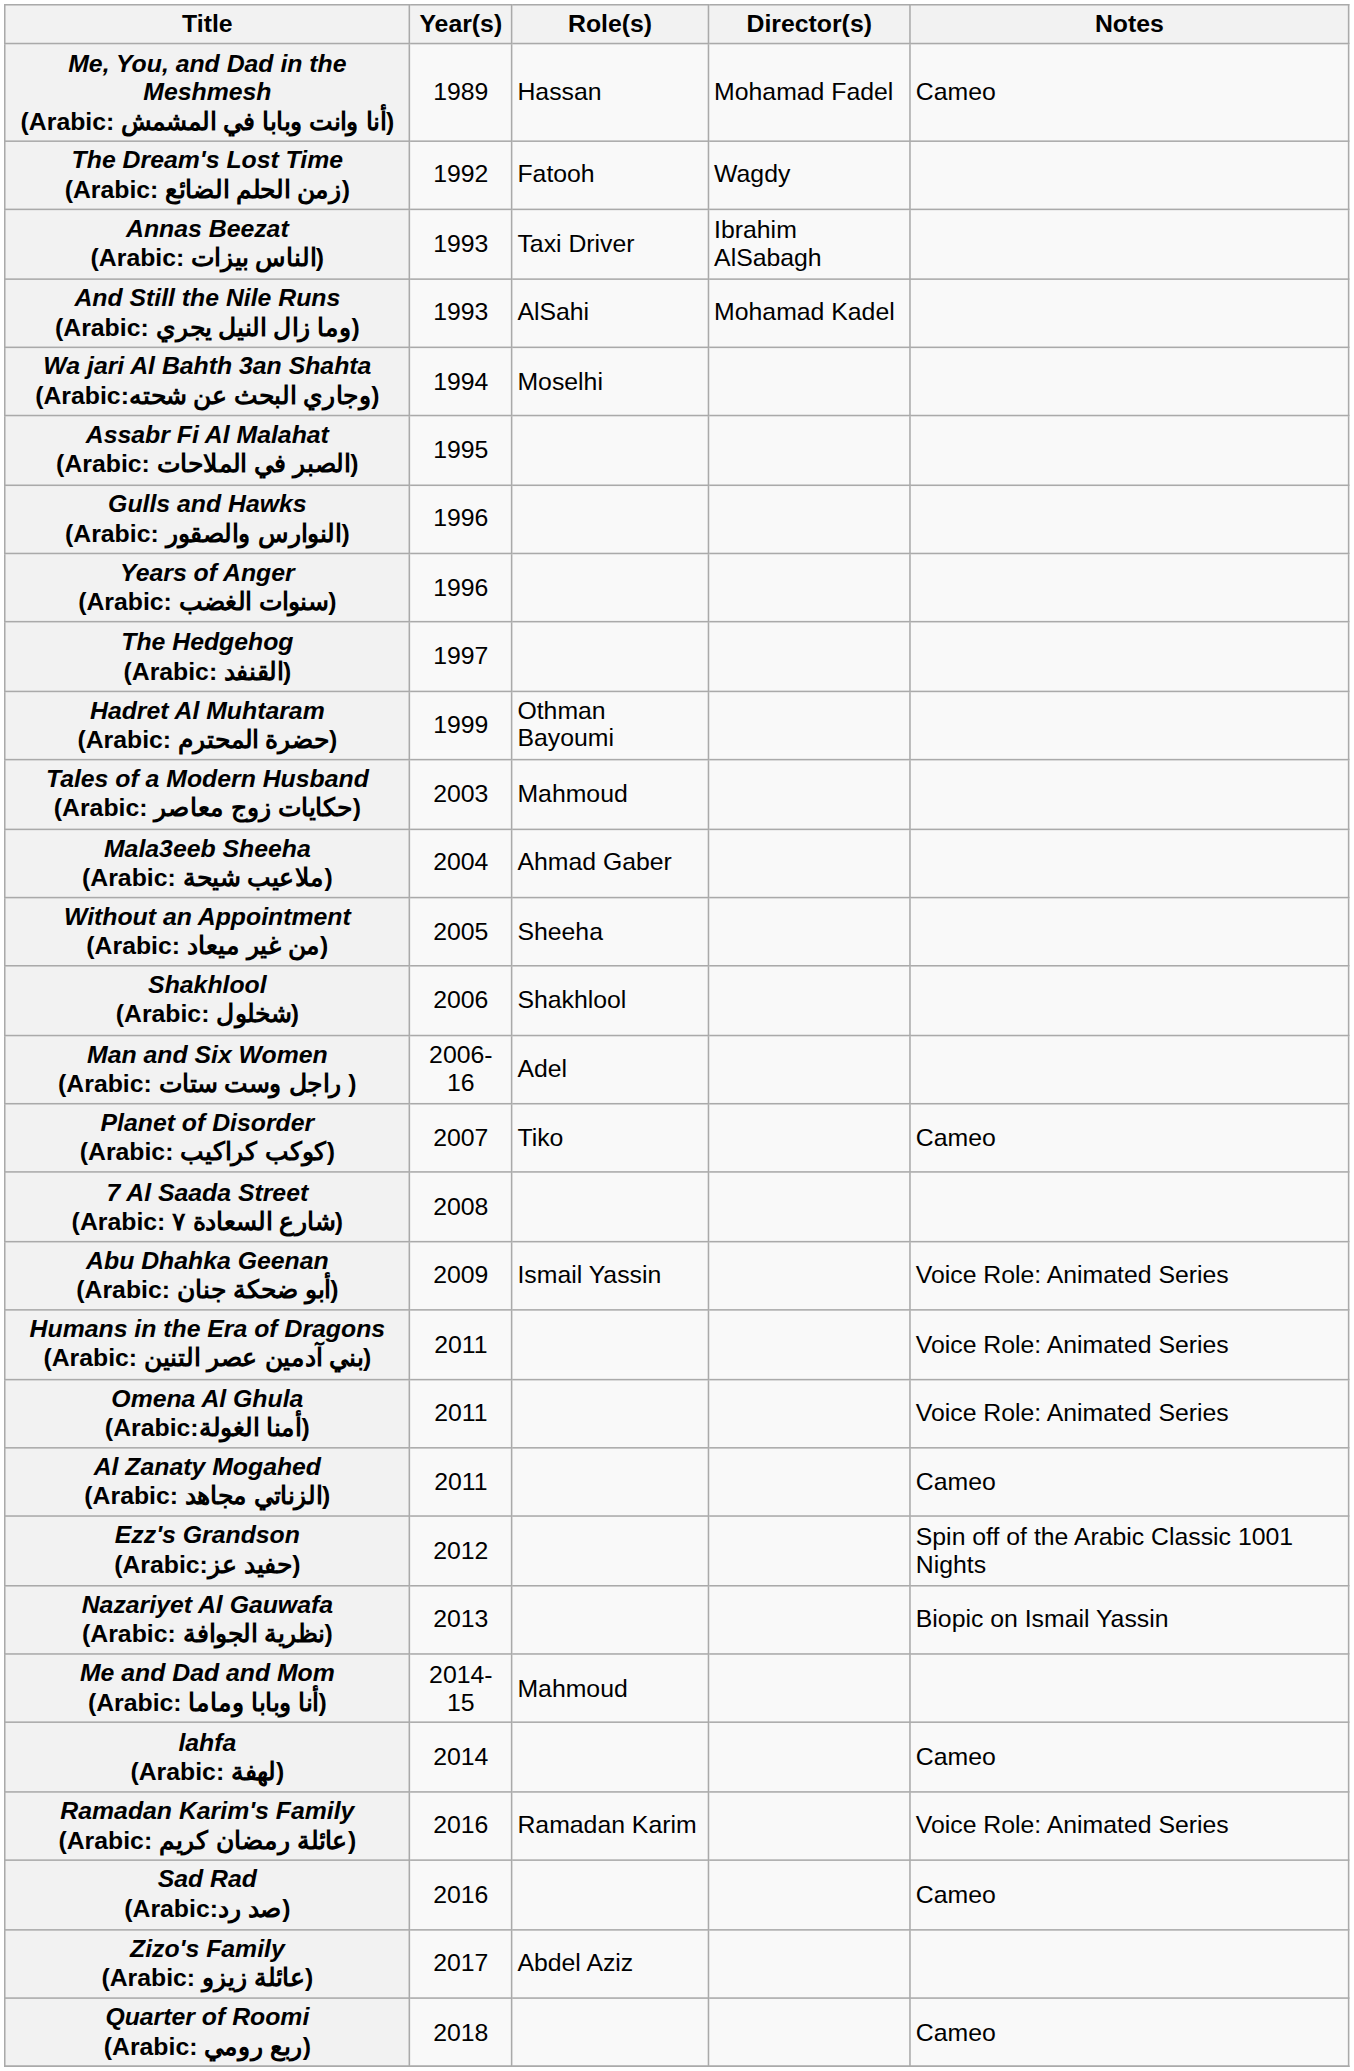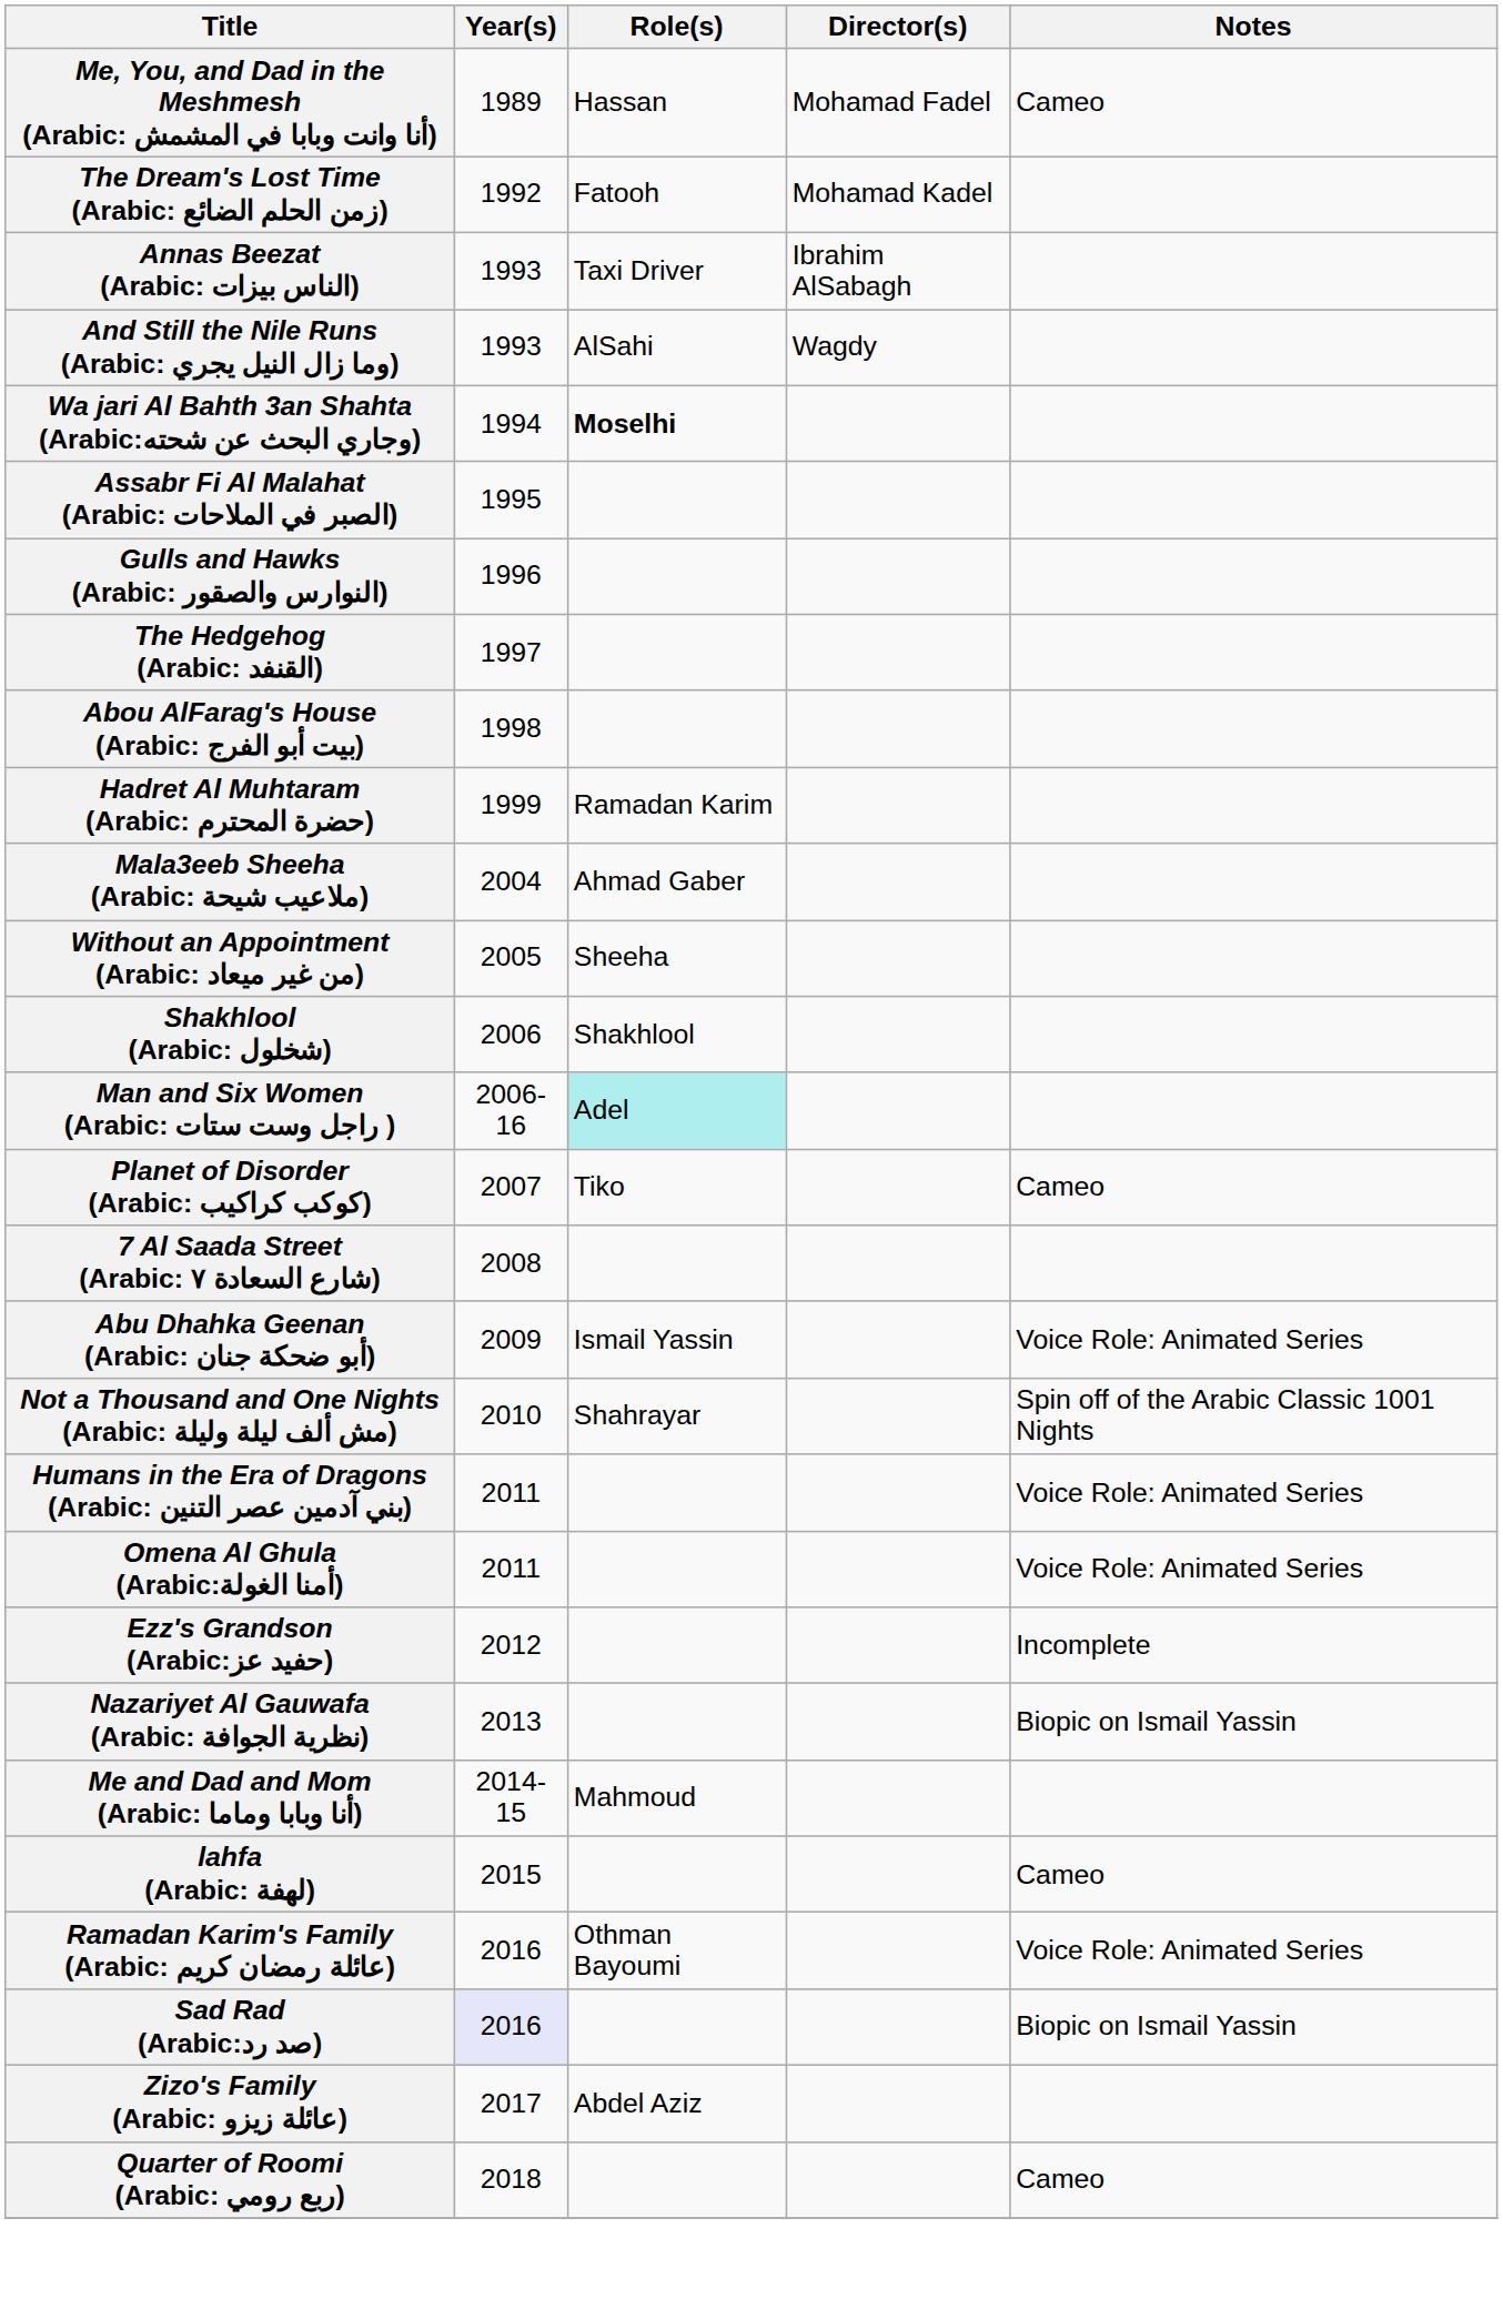 <table class="wikitable plainrowheaders sortable">
 <tr>
 <th scope="col">Title</th>
 <th scope="col">Year(s)</th>
 <th scope="col">Role(s)</th>
 <th scope="col">Director(s)</th>
 <th scope="col" class="unsortable">Notes</th>
 </tr>
 <tr>
 <th><em> Me, You, and Dad in the Meshmesh</em><br>(Arabic: أنا وانت وبابا في المشمش)</th>
 <td style="text-align:center;">1989</td>
 <td>Hassan</td>
 <td>Mohamad Fadel</td>
 <td>Cameo</td>
 </tr>
 <tr>
 <th><em>The Dream's Lost Time</em><br>(Arabic: زمن الحلم الضائع)</th>
 <td style="text-align:center;">1992</td>
 <td>Fatooh</td>
-<td>Wagdy</td>
+<td>Mohamad Kadel</td>
 <td></td>
 </tr>
 <tr>
 <th><em>Annas Beezat</em><br>(Arabic: الناس بيزات)</th>
 <td style="text-align:center;">1993</td>
 <td>Taxi Driver</td>
 <td>Ibrahim AlSabagh</td>
 <td></td>
 </tr>
 <tr>
 <th><em>And Still the Nile Runs</em><br>(Arabic: وما زال النيل يجري)</th>
 <td style="text-align:center;">1993</td>
 <td>AlSahi</td>
-<td>Mohamad Kadel</td>
+<td>Wagdy</td>
 <td></td>
 </tr>
 <tr>
 <th><em>Wa jari Al Bahth 3an Shahta</em><br>(Arabic:وجاري البحث عن شحته)</th>
 <td style="text-align:center;">1994</td>
-<td>Moselhi</td>
+<td><strong>Moselhi</strong></td>
 <td></td>
 <td></td>
 </tr>
 <tr>
 <th><em>Assabr Fi Al Malahat</em><br>(Arabic: الصبر في الملاحات)</th>
 <td style="text-align:center;">1995</td>
 <td></td>
 <td></td>
 <td></td>
 </tr>
 <tr>
 <th><em>Gulls and Hawks</em><br>(Arabic: النوارس والصقور)</th>
 <td style="text-align:center;">1996</td>
 <td></td>
 <td></td>
 <td></td>
 </tr>
 <tr>
-<th><em>Years of Anger</em><br>(Arabic: سنوات الغضب)</th>
-<td style="text-align:center;">1996</td>
-<td></td>
-<td></td>
-<td></td>
-</tr>
-<tr>
 <th><em>The Hedgehog</em><br>(Arabic: القنفد)</th>
 <td style="text-align:center;">1997</td>
 <td></td>
 <td></td>
 <td></td>
 </tr>
 <tr>
-<th><em>Hadret Al Muhtaram</em><br>(Arabic: حضرة المحترم)</th>
-<td style="text-align:center;">1999</td>
-<td>Othman Bayoumi</td>
+<th><em>Abou AlFarag's House</em><br>(Arabic: بيت أبو الفرج)</th>
+<td style="text-align:center;">1998</td>
+<td></td>
 <td></td>
 <td></td>
 </tr>
 <tr>
-<th><em>Tales of a Modern Husband</em><br>(Arabic: حكايات زوج معاصر)</th>
-<td style="text-align:center;">2003</td>
-<td>Mahmoud</td>
+<th><em>Hadret Al Muhtaram</em><br>(Arabic: حضرة المحترم)</th>
+<td style="text-align:center;">1999</td>
+<td>Ramadan Karim</td>
 <td></td>
 <td></td>
 </tr>
 <tr>
 <th><em>Mala3eeb Sheeha</em><br>(Arabic: ملاعيب شيحة)</th>
 <td style="text-align:center;">2004</td>
 <td>Ahmad Gaber</td>
 <td></td>
 <td></td>
 </tr>
 <tr>
 <th><em>Without an Appointment</em><br>(Arabic: من غير ميعاد)</th>
 <td style="text-align:center;">2005</td>
 <td>Sheeha</td>
 <td></td>
 <td></td>
 </tr>
 <tr>
 <th><em>Shakhlool</em><br>(Arabic: شخلول)</th>
 <td style="text-align:center;">2006</td>
 <td>Shakhlool</td>
 <td></td>
 <td></td>
 </tr>
 <tr>
 <th><em>Man and Six Women</em><br>(Arabic: راجل وست ستات )</th>
 <td style="text-align:center;">2006-16</td>
-<td>Adel</td>
+<td style="background: paleturquoise;">Adel</td>
 <td></td>
 <td></td>
 </tr>
 <tr>
 <th><em>Planet of Disorder</em><br>(Arabic: كوكب كراكيب)</th>
 <td style="text-align:center;">2007</td>
 <td>Tiko</td>
 <td></td>
 <td>Cameo</td>
 </tr>
 <tr>
 <th><em>7 Al Saada Street</em><br>(Arabic: شارع السعادة ٧)</th>
 <td style="text-align:center;">2008</td>
 <td></td>
 <td></td>
 <td></td>
 </tr>
 <tr>
 <th><em>Abu Dhahka Geenan</em><br>(Arabic: أبو ضحكة جنان)</th>
 <td style="text-align:center;">2009</td>
 <td>Ismail Yassin</td>
 <td></td>
 <td>Voice Role: Animated Series</td>
 </tr>
 <tr>
+<th><em>Not a Thousand and One Nights</em><br>(Arabic: مش ألف ليلة وليلة)</th>
+<td style="text-align:center;">2010</td>
+<td>Shahrayar</td>
+<td></td>
+<td>Spin off of the Arabic Classic 1001 Nights</td>
+</tr>
+<tr>
 <th><em>Humans in the Era of Dragons</em><br>(Arabic: بني آدمين عصر التنين)</th>
 <td style="text-align:center;">2011</td>
 <td></td>
 <td></td>
 <td>Voice Role: Animated Series</td>
 </tr>
 <tr>
 <th><em>Omena Al Ghula</em><br>(Arabic:أمنا الغولة)</th>
 <td style="text-align:center;">2011</td>
 <td></td>
 <td></td>
 <td>Voice Role: Animated Series</td>
 </tr>
 <tr>
-<th><em>Al Zanaty Mogahed</em><br>(Arabic: الزناتي مجاهد)</th>
-<td style="text-align:center;">2011</td>
-<td></td>
-<td></td>
-<td>Cameo</td>
-</tr>
-<tr>
 <th><em>Ezz's Grandson</em><br>(Arabic:حفيد عز)</th>
 <td style="text-align:center;">2012</td>
 <td></td>
 <td></td>
-<td>Spin off of the Arabic Classic 1001 Nights</td>
+<td>Incomplete</td>
 </tr>
 <tr>
 <th><em>Nazariyet Al Gauwafa</em><br>(Arabic: نظرية الجوافة)</th>
 <td style="text-align:center;">2013</td>
 <td></td>
 <td></td>
 <td>Biopic on Ismail Yassin</td>
 </tr>
 <tr>
 <th><em>Me and Dad and Mom</em><br>(Arabic: أنا وبابا وماما)</th>
 <td style="text-align:center;">2014-15</td>
 <td>Mahmoud</td>
 <td></td>
 <td></td>
 </tr>
 <tr>
 <th><em>lahfa</em><br>(Arabic: لهفة)</th>
-<td style="text-align:center;">2014</td>
+<td style="text-align:center;">2015</td>
 <td></td>
 <td></td>
 <td>Cameo</td>
 </tr>
 <tr>
 <th><em>Ramadan Karim's Family</em><br>(Arabic: عائلة رمضان كريم)</th>
 <td style="text-align:center;">2016</td>
-<td>Ramadan Karim</td>
+<td>Othman Bayoumi</td>
 <td></td>
 <td>Voice Role: Animated Series</td>
 </tr>
 <tr>
 <th><em>Sad Rad</em><br>(Arabic:صد رد)</th>
-<td style="text-align:center;">2016</td>
+<td style="background: lavender; text-align:center;">2016</td>
 <td></td>
 <td></td>
-<td>Cameo</td>
+<td>Biopic on Ismail Yassin</td>
 </tr>
 <tr>
 <th><em>Zizo's Family</em><br>(Arabic: عائلة زيزو)</th>
 <td style="text-align:center;">2017</td>
 <td>Abdel Aziz</td>
 <td></td>
 <td></td>
 </tr>
 <tr>
 <th><em>Quarter of Roomi</em><br>(Arabic: ربع رومي)</th>
 <td style="text-align:center;">2018</td>
 <td></td>
 <td></td>
 <td>Cameo</td>
 </tr>
 <tr>
 </tr>
 </table>
